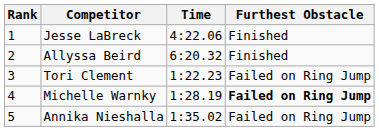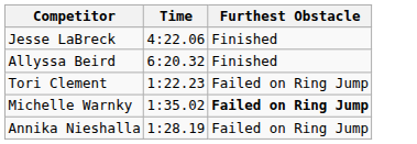 <table class="wikitable sortable mw-collapsible">
 <tr>
-<th>Rank</th>
 <th>Competitor</th>
 <th>Time</th>
 <th>Furthest Obstacle</th>
 </tr>
 <tr>
-<td>1</td>
 <td>Jesse LaBreck</td>
 <td>4:22.06</td>
 <td>Finished</td>
 </tr>
 <tr>
-<td>2</td>
 <td>Allyssa Beird</td>
 <td>6:20.32</td>
 <td>Finished</td>
 </tr>
 <tr>
-<td>3</td>
 <td>Tori Clement</td>
 <td>1:22.23</td>
 <td>Failed on Ring Jump</td>
 </tr>
 <tr>
-<td>4</td>
 <td>Michelle Warnky</td>
-<td>1:28.19</td>
+<td>1:35.02</td>
 <td><strong>Failed on Ring Jump</strong></td>
 </tr>
 <tr>
-<td>5</td>
 <td>Annika Nieshalla</td>
-<td>1:35.02</td>
+<td>1:28.19</td>
 <td>Failed on Ring Jump</td>
 </tr>
 </table>
